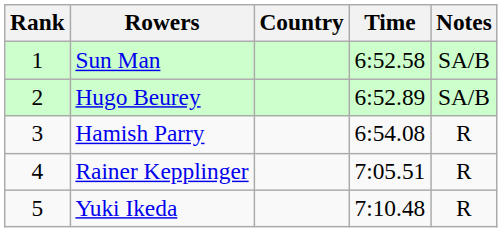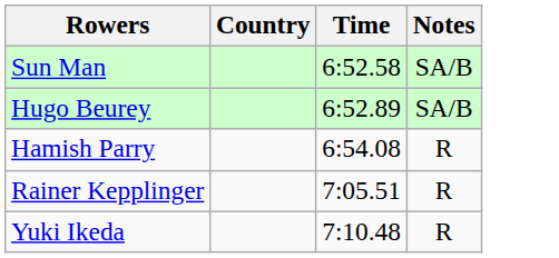 <table class="wikitable" style="text-align:center">
 <tr>
-<th>Rank</th>
 <th>Rowers</th>
 <th>Country</th>
 <th>Time</th>
 <th>Notes</th>
 </tr>
 <tr bgcolor=ccffcc>
-<td>1</td>
 <td align="left"><a href='#'>Sun Man</a></td>
 <td align="left"></td>
 <td>6:52.58</td>
 <td>SA/B</td>
 </tr>
 <tr bgcolor=ccffcc>
-<td>2</td>
 <td align="left"><a href='#'>Hugo Beurey</a></td>
 <td align="left"></td>
 <td>6:52.89</td>
 <td>SA/B</td>
 </tr>
 <tr>
-<td>3</td>
 <td align="left"><a href='#'>Hamish Parry</a></td>
 <td align="left"></td>
 <td>6:54.08</td>
 <td>R</td>
 </tr>
 <tr>
-<td>4</td>
 <td align="left"><a href='#'>Rainer Kepplinger</a></td>
 <td align="left"></td>
 <td>7:05.51</td>
 <td>R</td>
 </tr>
 <tr>
-<td>5</td>
 <td align="left"><a href='#'>Yuki Ikeda</a></td>
 <td align="left"></td>
 <td>7:10.48</td>
 <td>R</td>
 </tr>
 </table>
